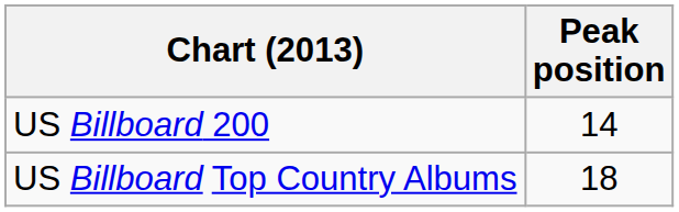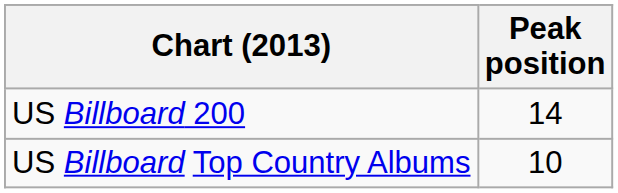 <table class="wikitable sortable">
 <tr>
 <th>Chart (2013)</th>
 <th>Peak<br>position</th>
 </tr>
 <tr>
 <td>US <a href='#'><em>Billboard</em> 200</a></td>
 <td align="center">14</td>
 </tr>
 <tr>
 <td>US <em><a href='#'>Billboard</a></em> <a href='#'>Top Country Albums</a></td>
-<td align="center">18</td>
+<td align="center">10</td>
 </tr>
 </table>
